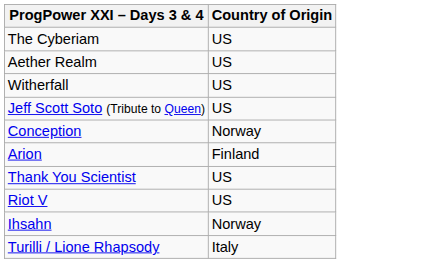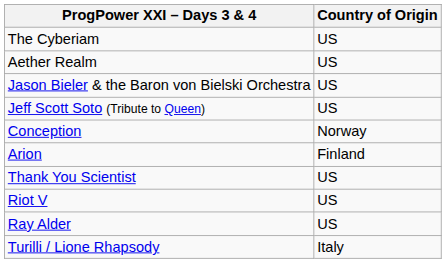 <table class="wikitable">
 <tr>
 <th>ProgPower XXI – Days 3 & 4</th>
 <th>Country of Origin</th>
 </tr>
 <tr>
 <td>The Cyberiam</td>
 <td>US</td>
 </tr>
 <tr>
 <td>Aether Realm</td>
 <td>US</td>
 </tr>
 <tr>
-<td>Witherfall</td>
+<td><a href='#'>Jason Bieler</a> & the Baron von Bielski Orchestra</td>
 <td>US</td>
 </tr>
 <tr>
 <td><a href='#'>Jeff Scott Soto</a> <small>(Tribute to <a href='#'>Queen</a>)</small></td>
 <td>US</td>
 </tr>
 <tr>
 <td><a href='#'>Conception</a></td>
 <td>Norway</td>
 </tr>
 <tr>
 <td><a href='#'>Arion</a></td>
 <td>Finland</td>
 </tr>
 <tr>
 <td><a href='#'>Thank You Scientist</a></td>
 <td>US</td>
 </tr>
 <tr>
 <td><a href='#'>Riot V</a></td>
 <td>US</td>
 </tr>
 <tr>
-<td><a href='#'>Ihsahn</a></td>
-<td>Norway</td>
+<td><a href='#'>Ray Alder</a></td>
+<td>US</td>
 </tr>
 <tr>
 <td><a href='#'>Turilli / Lione Rhapsody</a></td>
 <td>Italy</td>
 </tr>
 </table>
